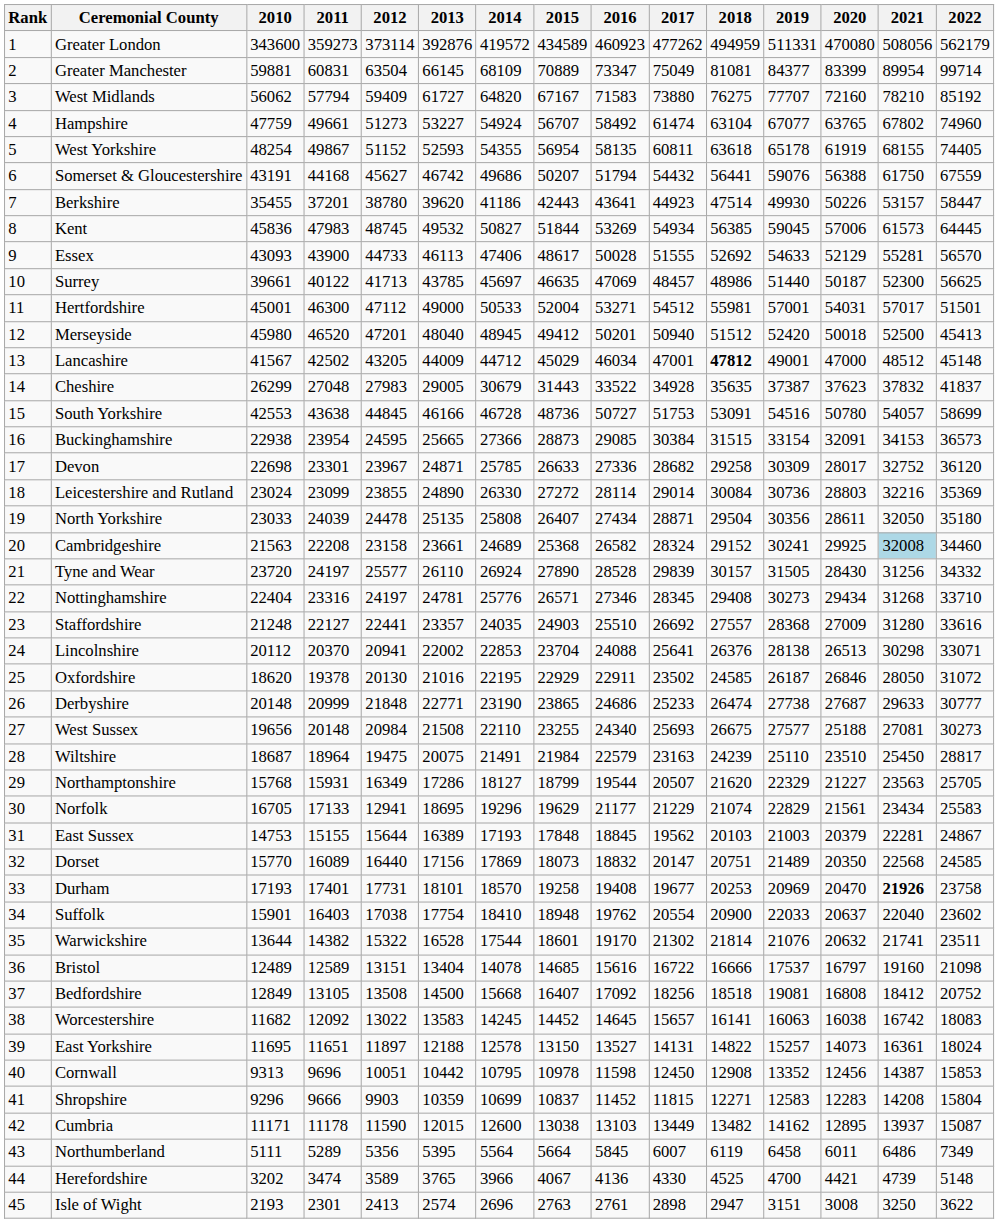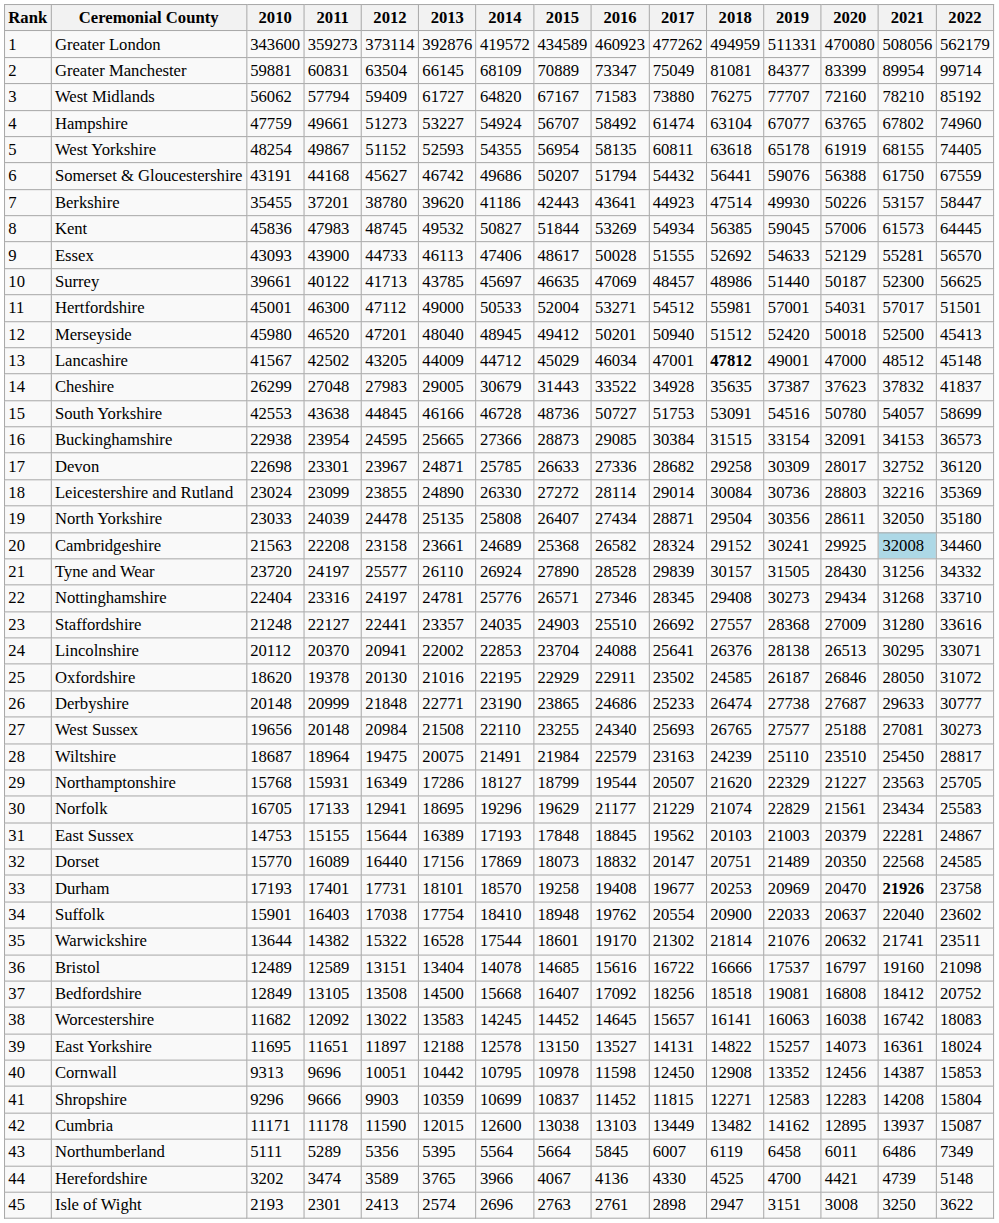 <table class="wikitable sortable">
 <tr>
 <th>Rank</th>
 <th>Ceremonial County</th>
 <th>2010</th>
 <th>2011</th>
 <th>2012</th>
 <th>2013</th>
 <th>2014</th>
 <th>2015</th>
 <th>2016</th>
 <th>2017</th>
 <th>2018</th>
 <th>2019</th>
 <th>2020</th>
 <th>2021</th>
 <th>2022</th>
 </tr>
 <tr>
 <td>1</td>
 <td>Greater London</td>
 <td>343600</td>
 <td>359273</td>
 <td>373114</td>
 <td>392876</td>
 <td>419572</td>
 <td>434589</td>
 <td>460923</td>
 <td>477262</td>
 <td>494959</td>
 <td>511331</td>
 <td>470080</td>
 <td>508056</td>
 <td>562179</td>
 </tr>
 <tr>
 <td>2</td>
 <td>Greater Manchester</td>
 <td>59881</td>
 <td>60831</td>
 <td>63504</td>
 <td>66145</td>
 <td>68109</td>
 <td>70889</td>
 <td>73347</td>
 <td>75049</td>
 <td>81081</td>
 <td>84377</td>
 <td>83399</td>
 <td>89954</td>
 <td>99714</td>
 </tr>
 <tr>
 <td>3</td>
 <td>West Midlands</td>
 <td>56062</td>
 <td>57794</td>
 <td>59409</td>
 <td>61727</td>
 <td>64820</td>
 <td>67167</td>
 <td>71583</td>
 <td>73880</td>
 <td>76275</td>
 <td>77707</td>
 <td>72160</td>
 <td>78210</td>
 <td>85192</td>
 </tr>
 <tr>
 <td>4</td>
 <td>Hampshire</td>
 <td>47759</td>
 <td>49661</td>
 <td>51273</td>
 <td>53227</td>
 <td>54924</td>
 <td>56707</td>
 <td>58492</td>
 <td>61474</td>
 <td>63104</td>
 <td>67077</td>
 <td>63765</td>
 <td>67802</td>
 <td>74960</td>
 </tr>
 <tr>
 <td>5</td>
 <td>West Yorkshire</td>
 <td>48254</td>
 <td>49867</td>
 <td>51152</td>
 <td>52593</td>
 <td>54355</td>
 <td>56954</td>
 <td>58135</td>
 <td>60811</td>
 <td>63618</td>
 <td>65178</td>
 <td>61919</td>
 <td>68155</td>
 <td>74405</td>
 </tr>
 <tr>
 <td>6</td>
 <td>Somerset & Gloucestershire</td>
 <td>43191</td>
 <td>44168</td>
 <td>45627</td>
 <td>46742</td>
 <td>49686</td>
 <td>50207</td>
 <td>51794</td>
 <td>54432</td>
 <td>56441</td>
 <td>59076</td>
 <td>56388</td>
 <td>61750</td>
 <td>67559</td>
 </tr>
 <tr>
 <td>7</td>
 <td>Berkshire</td>
 <td>35455</td>
 <td>37201</td>
 <td>38780</td>
 <td>39620</td>
 <td>41186</td>
 <td>42443</td>
 <td>43641</td>
 <td>44923</td>
 <td>47514</td>
 <td>49930</td>
 <td>50226</td>
 <td>53157</td>
 <td>58447</td>
 </tr>
 <tr>
 <td>8</td>
 <td>Kent</td>
 <td>45836</td>
 <td>47983</td>
 <td>48745</td>
 <td>49532</td>
 <td>50827</td>
 <td>51844</td>
 <td>53269</td>
 <td>54934</td>
 <td>56385</td>
 <td>59045</td>
 <td>57006</td>
 <td>61573</td>
 <td>64445</td>
 </tr>
 <tr>
 <td>9</td>
 <td>Essex</td>
 <td>43093</td>
 <td>43900</td>
 <td>44733</td>
 <td>46113</td>
 <td>47406</td>
 <td>48617</td>
 <td>50028</td>
 <td>51555</td>
 <td>52692</td>
 <td>54633</td>
 <td>52129</td>
 <td>55281</td>
 <td>56570</td>
 </tr>
 <tr>
 <td>10</td>
 <td>Surrey</td>
 <td>39661</td>
 <td>40122</td>
 <td>41713</td>
 <td>43785</td>
 <td>45697</td>
 <td>46635</td>
 <td>47069</td>
 <td>48457</td>
 <td>48986</td>
 <td>51440</td>
 <td>50187</td>
 <td>52300</td>
 <td>56625</td>
 </tr>
 <tr>
 <td>11</td>
 <td>Hertfordshire</td>
 <td>45001</td>
 <td>46300</td>
 <td>47112</td>
 <td>49000</td>
 <td>50533</td>
 <td>52004</td>
 <td>53271</td>
 <td>54512</td>
 <td>55981</td>
 <td>57001</td>
 <td>54031</td>
 <td>57017</td>
 <td>51501</td>
 </tr>
 <tr>
 <td>12</td>
 <td>Merseyside</td>
 <td>45980</td>
 <td>46520</td>
 <td>47201</td>
 <td>48040</td>
 <td>48945</td>
 <td>49412</td>
 <td>50201</td>
 <td>50940</td>
 <td>51512</td>
 <td>52420</td>
 <td>50018</td>
 <td>52500</td>
 <td>45413</td>
 </tr>
 <tr>
 <td>13</td>
 <td>Lancashire</td>
 <td>41567</td>
 <td>42502</td>
 <td>43205</td>
 <td>44009</td>
 <td>44712</td>
 <td>45029</td>
 <td>46034</td>
 <td>47001</td>
 <td><strong>47812</strong></td>
 <td>49001</td>
 <td>47000</td>
 <td>48512</td>
 <td>45148</td>
 </tr>
 <tr>
 <td>14</td>
 <td>Cheshire</td>
 <td>26299</td>
 <td>27048</td>
 <td>27983</td>
 <td>29005</td>
 <td>30679</td>
 <td>31443</td>
 <td>33522</td>
 <td>34928</td>
 <td>35635</td>
 <td>37387</td>
 <td>37623</td>
 <td>37832</td>
 <td>41837</td>
 </tr>
 <tr>
 <td>15</td>
 <td>South Yorkshire</td>
 <td>42553</td>
 <td>43638</td>
 <td>44845</td>
 <td>46166</td>
 <td>46728</td>
 <td>48736</td>
 <td>50727</td>
 <td>51753</td>
 <td>53091</td>
 <td>54516</td>
 <td>50780</td>
 <td>54057</td>
 <td>58699</td>
 </tr>
 <tr>
 <td>16</td>
 <td>Buckinghamshire</td>
 <td>22938</td>
 <td>23954</td>
 <td>24595</td>
 <td>25665</td>
 <td>27366</td>
 <td>28873</td>
 <td>29085</td>
 <td>30384</td>
 <td>31515</td>
 <td>33154</td>
 <td>32091</td>
 <td>34153</td>
 <td>36573</td>
 </tr>
 <tr>
 <td>17</td>
 <td>Devon</td>
 <td>22698</td>
 <td>23301</td>
 <td>23967</td>
 <td>24871</td>
 <td>25785</td>
 <td>26633</td>
 <td>27336</td>
 <td>28682</td>
 <td>29258</td>
 <td>30309</td>
 <td>28017</td>
 <td>32752</td>
 <td>36120</td>
 </tr>
 <tr>
 <td>18</td>
 <td>Leicestershire and Rutland</td>
 <td>23024</td>
 <td>23099</td>
 <td>23855</td>
 <td>24890</td>
 <td>26330</td>
 <td>27272</td>
 <td>28114</td>
 <td>29014</td>
 <td>30084</td>
 <td>30736</td>
 <td>28803</td>
 <td>32216</td>
 <td>35369</td>
 </tr>
 <tr>
 <td>19</td>
 <td>North Yorkshire</td>
 <td>23033</td>
 <td>24039</td>
 <td>24478</td>
 <td>25135</td>
 <td>25808</td>
 <td>26407</td>
 <td>27434</td>
 <td>28871</td>
 <td>29504</td>
 <td>30356</td>
 <td>28611</td>
 <td>32050</td>
 <td>35180</td>
 </tr>
 <tr>
 <td>20</td>
 <td>Cambridgeshire</td>
 <td>21563</td>
 <td>22208</td>
 <td>23158</td>
 <td>23661</td>
 <td>24689</td>
 <td>25368</td>
 <td>26582</td>
 <td>28324</td>
 <td>29152</td>
 <td>30241</td>
 <td>29925</td>
 <td style="background: lightblue;">32008</td>
 <td>34460</td>
 </tr>
 <tr>
 <td>21</td>
 <td>Tyne and Wear</td>
 <td>23720</td>
 <td>24197</td>
 <td>25577</td>
 <td>26110</td>
 <td>26924</td>
 <td>27890</td>
 <td>28528</td>
 <td>29839</td>
 <td>30157</td>
 <td>31505</td>
 <td>28430</td>
 <td>31256</td>
 <td>34332</td>
 </tr>
 <tr>
 <td>22</td>
 <td>Nottinghamshire</td>
 <td>22404</td>
 <td>23316</td>
 <td>24197</td>
 <td>24781</td>
 <td>25776</td>
 <td>26571</td>
 <td>27346</td>
 <td>28345</td>
 <td>29408</td>
 <td>30273</td>
 <td>29434</td>
 <td>31268</td>
 <td>33710</td>
 </tr>
 <tr>
 <td>23</td>
 <td>Staffordshire</td>
 <td>21248</td>
 <td>22127</td>
 <td>22441</td>
 <td>23357</td>
 <td>24035</td>
 <td>24903</td>
 <td>25510</td>
 <td>26692</td>
 <td>27557</td>
 <td>28368</td>
 <td>27009</td>
 <td>31280</td>
 <td>33616</td>
 </tr>
 <tr>
 <td>24</td>
 <td>Lincolnshire</td>
 <td>20112</td>
 <td>20370</td>
 <td>20941</td>
 <td>22002</td>
 <td>22853</td>
 <td>23704</td>
 <td>24088</td>
 <td>25641</td>
 <td>26376</td>
 <td>28138</td>
 <td>26513</td>
-<td>30298</td>
+<td>30295</td>
 <td>33071</td>
 </tr>
 <tr>
 <td>25</td>
 <td>Oxfordshire</td>
 <td>18620</td>
 <td>19378</td>
 <td>20130</td>
 <td>21016</td>
 <td>22195</td>
 <td>22929</td>
 <td>22911</td>
 <td>23502</td>
 <td>24585</td>
 <td>26187</td>
 <td>26846</td>
 <td>28050</td>
 <td>31072</td>
 </tr>
 <tr>
 <td>26</td>
 <td>Derbyshire</td>
 <td>20148</td>
 <td>20999</td>
 <td>21848</td>
 <td>22771</td>
 <td>23190</td>
 <td>23865</td>
 <td>24686</td>
 <td>25233</td>
 <td>26474</td>
 <td>27738</td>
 <td>27687</td>
 <td>29633</td>
 <td>30777</td>
 </tr>
 <tr>
 <td>27</td>
 <td>West Sussex</td>
 <td>19656</td>
 <td>20148</td>
 <td>20984</td>
 <td>21508</td>
 <td>22110</td>
 <td>23255</td>
 <td>24340</td>
 <td>25693</td>
-<td>26675</td>
+<td>26765</td>
 <td>27577</td>
 <td>25188</td>
 <td>27081</td>
 <td>30273</td>
 </tr>
 <tr>
 <td>28</td>
 <td>Wiltshire</td>
 <td>18687</td>
 <td>18964</td>
 <td>19475</td>
 <td>20075</td>
 <td>21491</td>
 <td>21984</td>
 <td>22579</td>
 <td>23163</td>
 <td>24239</td>
 <td>25110</td>
 <td>23510</td>
 <td>25450</td>
 <td>28817</td>
 </tr>
 <tr>
 <td>29</td>
 <td>Northamptonshire</td>
 <td>15768</td>
 <td>15931</td>
 <td>16349</td>
 <td>17286</td>
 <td>18127</td>
 <td>18799</td>
 <td>19544</td>
 <td>20507</td>
 <td>21620</td>
 <td>22329</td>
 <td>21227</td>
 <td>23563</td>
 <td>25705</td>
 </tr>
 <tr>
 <td>30</td>
 <td>Norfolk</td>
 <td>16705</td>
 <td>17133</td>
 <td>12941</td>
 <td>18695</td>
 <td>19296</td>
 <td>19629</td>
 <td>21177</td>
 <td>21229</td>
 <td>21074</td>
 <td>22829</td>
 <td>21561</td>
 <td>23434</td>
 <td>25583</td>
 </tr>
 <tr>
 <td>31</td>
 <td>East Sussex</td>
 <td>14753</td>
 <td>15155</td>
 <td>15644</td>
 <td>16389</td>
 <td>17193</td>
 <td>17848</td>
 <td>18845</td>
 <td>19562</td>
 <td>20103</td>
 <td>21003</td>
 <td>20379</td>
 <td>22281</td>
 <td>24867</td>
 </tr>
 <tr>
 <td>32</td>
 <td>Dorset</td>
 <td>15770</td>
 <td>16089</td>
 <td>16440</td>
 <td>17156</td>
 <td>17869</td>
 <td>18073</td>
 <td>18832</td>
 <td>20147</td>
 <td>20751</td>
 <td>21489</td>
 <td>20350</td>
 <td>22568</td>
 <td>24585</td>
 </tr>
 <tr>
 <td>33</td>
 <td>Durham</td>
 <td>17193</td>
 <td>17401</td>
 <td>17731</td>
 <td>18101</td>
 <td>18570</td>
 <td>19258</td>
 <td>19408</td>
 <td>19677</td>
 <td>20253</td>
 <td>20969</td>
 <td>20470</td>
 <td><strong>21926</strong></td>
 <td>23758</td>
 </tr>
 <tr>
 <td>34</td>
 <td>Suffolk</td>
 <td>15901</td>
 <td>16403</td>
 <td>17038</td>
 <td>17754</td>
 <td>18410</td>
 <td>18948</td>
 <td>19762</td>
 <td>20554</td>
 <td>20900</td>
 <td>22033</td>
 <td>20637</td>
 <td>22040</td>
 <td>23602</td>
 </tr>
 <tr>
 <td>35</td>
 <td>Warwickshire</td>
 <td>13644</td>
 <td>14382</td>
 <td>15322</td>
 <td>16528</td>
 <td>17544</td>
 <td>18601</td>
 <td>19170</td>
 <td>21302</td>
 <td>21814</td>
 <td>21076</td>
 <td>20632</td>
 <td>21741</td>
 <td>23511</td>
 </tr>
 <tr>
 <td>36</td>
 <td>Bristol</td>
 <td>12489</td>
 <td>12589</td>
 <td>13151</td>
 <td>13404</td>
 <td>14078</td>
 <td>14685</td>
 <td>15616</td>
 <td>16722</td>
 <td>16666</td>
 <td>17537</td>
 <td>16797</td>
 <td>19160</td>
 <td>21098</td>
 </tr>
 <tr>
 <td>37</td>
 <td>Bedfordshire</td>
 <td>12849</td>
 <td>13105</td>
 <td>13508</td>
 <td>14500</td>
 <td>15668</td>
 <td>16407</td>
 <td>17092</td>
 <td>18256</td>
 <td>18518</td>
 <td>19081</td>
 <td>16808</td>
 <td>18412</td>
 <td>20752</td>
 </tr>
 <tr>
 <td>38</td>
 <td>Worcestershire</td>
 <td>11682</td>
 <td>12092</td>
 <td>13022</td>
 <td>13583</td>
 <td>14245</td>
 <td>14452</td>
 <td>14645</td>
 <td>15657</td>
 <td>16141</td>
 <td>16063</td>
 <td>16038</td>
 <td>16742</td>
 <td>18083</td>
 </tr>
 <tr>
 <td>39</td>
 <td>East Yorkshire</td>
 <td>11695</td>
 <td>11651</td>
 <td>11897</td>
 <td>12188</td>
 <td>12578</td>
 <td>13150</td>
 <td>13527</td>
 <td>14131</td>
 <td>14822</td>
 <td>15257</td>
 <td>14073</td>
 <td>16361</td>
 <td>18024</td>
 </tr>
 <tr>
 <td>40</td>
 <td>Cornwall</td>
 <td>9313</td>
 <td>9696</td>
 <td>10051</td>
 <td>10442</td>
 <td>10795</td>
 <td>10978</td>
 <td>11598</td>
 <td>12450</td>
 <td>12908</td>
 <td>13352</td>
 <td>12456</td>
 <td>14387</td>
 <td>15853</td>
 </tr>
 <tr>
 <td>41</td>
 <td>Shropshire</td>
 <td>9296</td>
 <td>9666</td>
 <td>9903</td>
 <td>10359</td>
 <td>10699</td>
 <td>10837</td>
 <td>11452</td>
 <td>11815</td>
 <td>12271</td>
 <td>12583</td>
 <td>12283</td>
 <td>14208</td>
 <td>15804</td>
 </tr>
 <tr>
 <td>42</td>
 <td>Cumbria</td>
 <td>11171</td>
 <td>11178</td>
 <td>11590</td>
 <td>12015</td>
 <td>12600</td>
 <td>13038</td>
 <td>13103</td>
 <td>13449</td>
 <td>13482</td>
 <td>14162</td>
 <td>12895</td>
 <td>13937</td>
 <td>15087</td>
 </tr>
 <tr>
 <td>43</td>
 <td>Northumberland</td>
 <td>5111</td>
 <td>5289</td>
 <td>5356</td>
 <td>5395</td>
 <td>5564</td>
 <td>5664</td>
 <td>5845</td>
 <td>6007</td>
 <td>6119</td>
 <td>6458</td>
 <td>6011</td>
 <td>6486</td>
 <td>7349</td>
 </tr>
 <tr>
 <td>44</td>
 <td>Herefordshire</td>
 <td>3202</td>
 <td>3474</td>
 <td>3589</td>
 <td>3765</td>
 <td>3966</td>
 <td>4067</td>
 <td>4136</td>
 <td>4330</td>
 <td>4525</td>
 <td>4700</td>
 <td>4421</td>
 <td>4739</td>
 <td>5148</td>
 </tr>
 <tr>
 <td>45</td>
 <td>Isle of Wight</td>
 <td>2193</td>
 <td>2301</td>
 <td>2413</td>
 <td>2574</td>
 <td>2696</td>
 <td>2763</td>
 <td>2761</td>
 <td>2898</td>
 <td>2947</td>
 <td>3151</td>
 <td>3008</td>
 <td>3250</td>
 <td>3622</td>
 </tr>
 </table>
